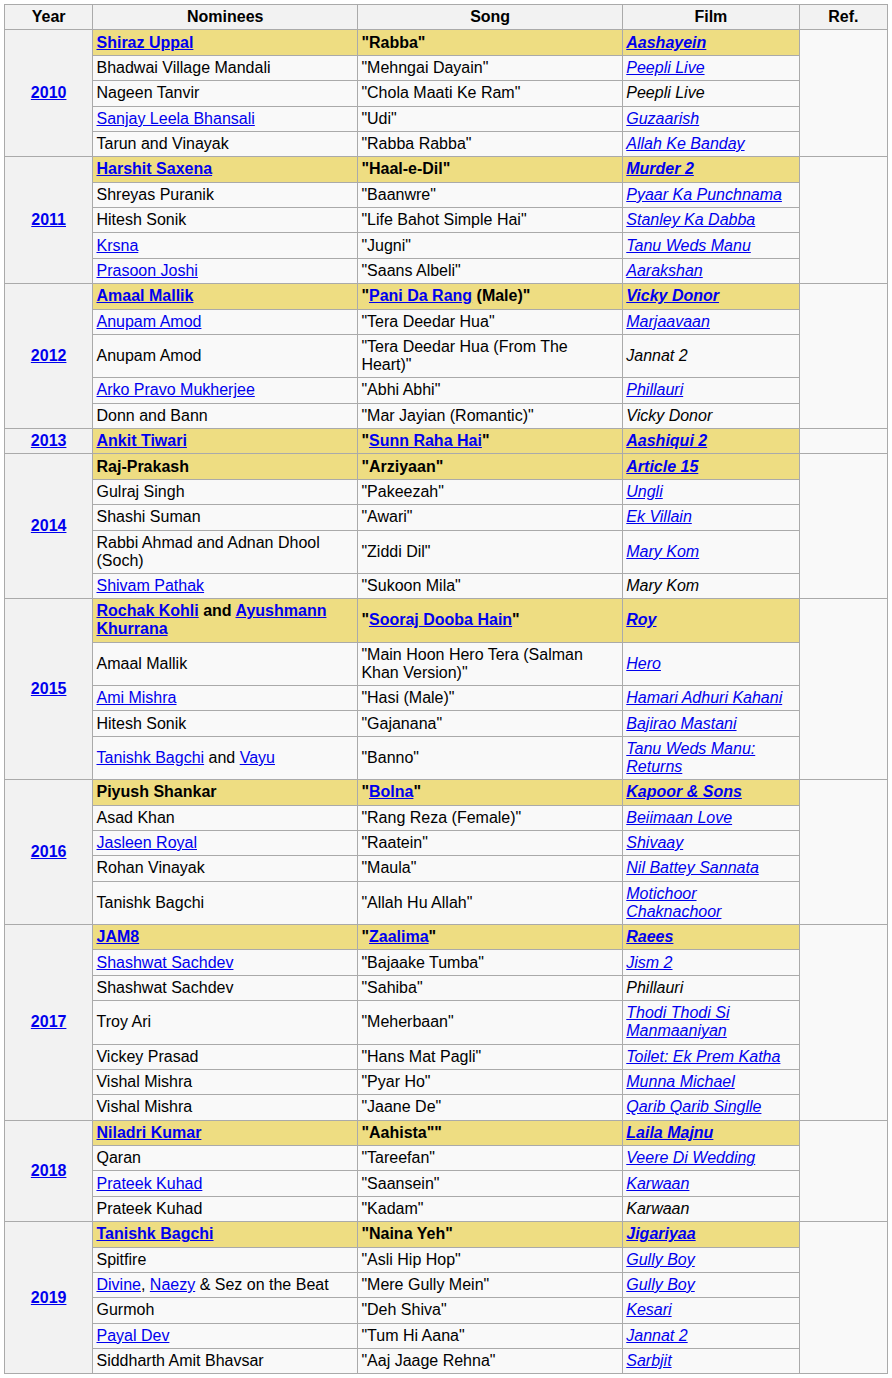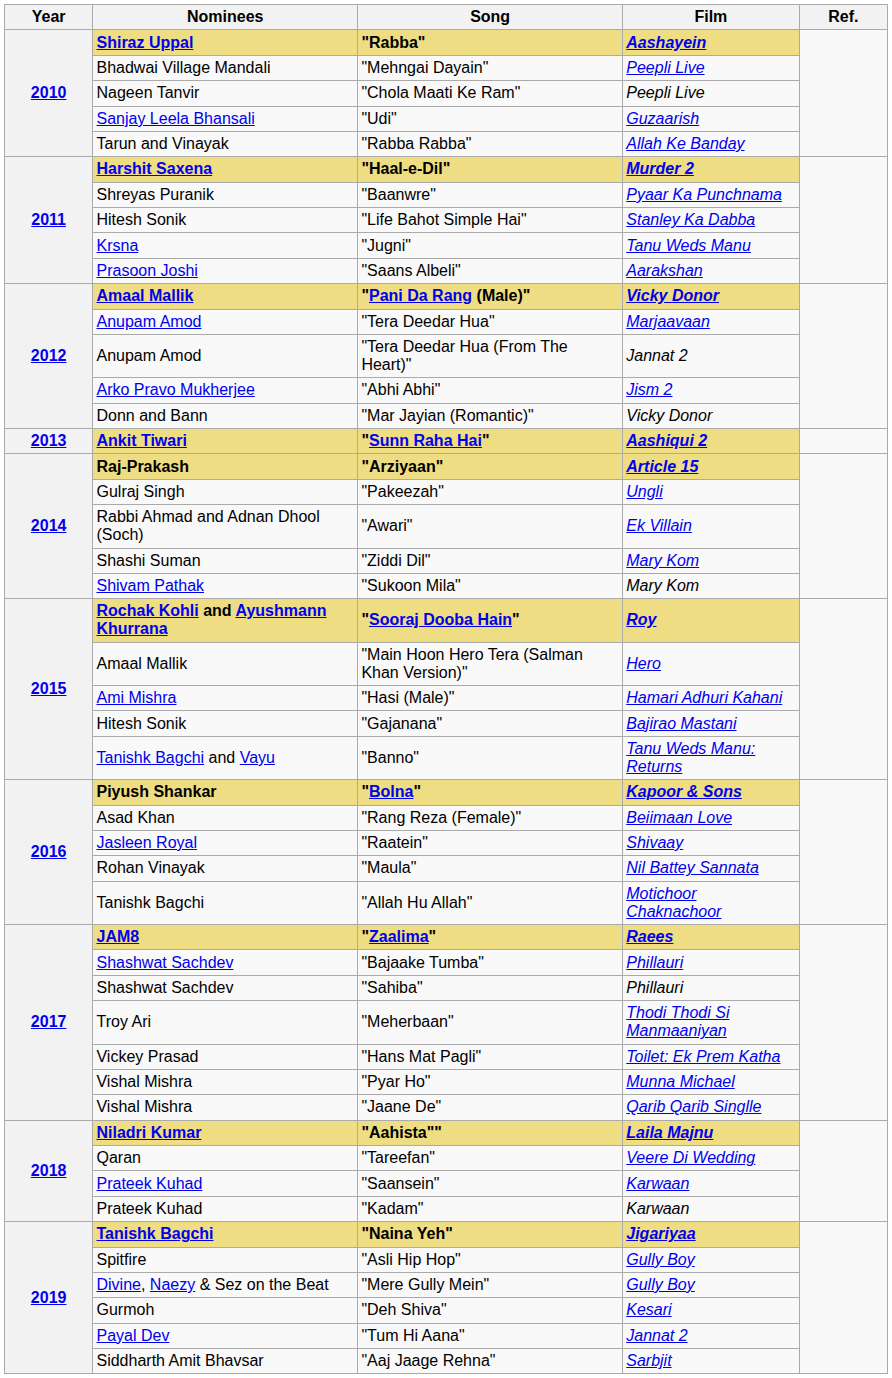 <table class="wikitable" style="width:100%">
 <tr bgcolor="#bebebe">
 <th style="width:10%">Year</th>
 <th style="width:30%">Nominees</th>
 <th style="width:30%">Song</th>
 <th style="width:20%">Film</th>
 <th style="width:10%">Ref.</th>
 </tr>
 <tr>
 <th scope="row" rowspan="5" style="text-align:center"><strong><a href='#'>2010<br></a></strong></th>
 <td style="background:#EEDD82"><strong><a href='#'>Shiraz Uppal</a></strong></td>
 <td style="background:#EEDD82"><strong>"Rabba"</strong></td>
 <td style="background:#EEDD82"><strong><em><a href='#'>Aashayein</a></em></strong></td>
 <td rowspan="5" style="text-align:center"></td>
 </tr>
 <tr>
 <td>Bhadwai Village Mandali</td>
 <td>"Mehngai Dayain"</td>
 <td><em><a href='#'>Peepli Live</a></em></td>
 </tr>
 <tr>
 <td>Nageen Tanvir</td>
 <td>"Chola Maati Ke Ram"</td>
 <td><em>Peepli Live</em></td>
 </tr>
 <tr>
 <td><a href='#'>Sanjay Leela Bhansali</a></td>
 <td>"Udi"</td>
 <td><em><a href='#'>Guzaarish</a></em></td>
 </tr>
 <tr>
 <td>Tarun and Vinayak</td>
 <td>"Rabba Rabba"</td>
 <td><em><a href='#'>Allah Ke Banday</a></em></td>
 </tr>
 <tr>
 <th scope="row" rowspan="5" style="text-align:center"><strong><a href='#'>2011<br></a></strong></th>
 <td style="background:#EEDD82"><strong><a href='#'>Harshit Saxena</a></strong></td>
 <td style="background:#EEDD82"><strong>"Haal-e-Dil"</strong></td>
 <td style="background:#EEDD82"><strong><em><a href='#'>Murder 2</a> </em></strong></td>
 <td rowspan="5" style="text-align:center"></td>
 </tr>
 <tr>
 <td>Shreyas Puranik</td>
 <td>"Baanwre"</td>
 <td><em><a href='#'>Pyaar Ka Punchnama</a></em></td>
 </tr>
 <tr>
 <td>Hitesh Sonik</td>
 <td>"Life Bahot Simple Hai"</td>
 <td><em><a href='#'>Stanley Ka Dabba</a></em></td>
 </tr>
 <tr>
 <td><a href='#'>Krsna</a></td>
 <td>"Jugni"</td>
 <td><em><a href='#'>Tanu Weds Manu</a></em></td>
 </tr>
 <tr>
 <td><a href='#'>Prasoon Joshi</a></td>
 <td>"Saans Albeli"</td>
 <td><em><a href='#'>Aarakshan</a></em></td>
 </tr>
 <tr>
 <th scope="row" rowspan="5" style="text-align:center"><strong><a href='#'>2012<br></a></strong></th>
 <td style="background:#EEDD82"><strong><a href='#'>Amaal Mallik</a></strong></td>
 <td style="background:#EEDD82"><strong>"<a href='#'>Pani Da Rang</a> (Male)"</strong></td>
 <td style="background:#EEDD82"><strong><em><a href='#'>Vicky Donor</a></em></strong></td>
 <td rowspan="5" style="text-align:center"></td>
 </tr>
 <tr>
 <td><a href='#'>Anupam Amod</a></td>
 <td>"Tera Deedar Hua"</td>
 <td><em><a href='#'>Marjaavaan</a></em></td>
 </tr>
 <tr>
 <td>Anupam Amod</td>
 <td>"Tera Deedar Hua (From The Heart)"</td>
 <td><em>Jannat 2</em></td>
 </tr>
 <tr>
 <td><a href='#'>Arko Pravo Mukherjee</a></td>
 <td>"Abhi Abhi"</td>
-<td><em><a href='#'>Phillauri</a></em></td>
+<td><em><a href='#'>Jism 2</a></em></td>
 </tr>
 <tr>
 <td>Donn and Bann</td>
 <td>"Mar Jayian (Romantic)"</td>
 <td><em>Vicky Donor</em></td>
 </tr>
 <tr>
 <th scope="row" style="text-align:center"><strong><a href='#'>2013<br></a></strong></th>
 <td style="background:#EEDD82"><strong><a href='#'>Ankit Tiwari</a> </strong></td>
 <td style="background:#EEDD82"><strong>"<a href='#'>Sunn Raha Hai</a>"</strong></td>
 <td style="background:#EEDD82"><strong><em><a href='#'>Aashiqui 2</a></em></strong></td>
 <td style="text-align:center"></td>
 </tr>
 <tr>
 <th scope="row" rowspan="5" style="text-align:center"><strong><a href='#'>2014<br></a></strong></th>
 <td style="background:#EEDD82"><strong>Raj-Prakash</strong></td>
 <td style="background:#EEDD82"><strong>"Arziyaan"</strong></td>
 <td style="background:#EEDD82"><strong><em><a href='#'>Article 15</a></em></strong></td>
 <td rowspan="5" style="text-align:center"></td>
 </tr>
 <tr>
 <td>Gulraj Singh</td>
 <td>"Pakeezah"</td>
 <td><em><a href='#'>Ungli</a></em></td>
 </tr>
 <tr>
-<td>Shashi Suman</td>
+<td>Rabbi Ahmad and Adnan Dhool (Soch)</td>
 <td>"Awari"</td>
 <td><em><a href='#'>Ek Villain</a></em></td>
 </tr>
 <tr>
-<td>Rabbi Ahmad and Adnan Dhool (Soch)</td>
+<td>Shashi Suman</td>
 <td>"Ziddi Dil"</td>
 <td><em><a href='#'>Mary Kom</a></em></td>
 </tr>
 <tr>
 <td><a href='#'>Shivam Pathak</a></td>
 <td>"Sukoon Mila"</td>
 <td><em>Mary Kom</em></td>
 </tr>
 <tr>
 <th scope="row" rowspan="5" style="text-align:center"><strong><a href='#'>2015<br></a></strong></th>
 <td style="background:#EEDD82"><strong><a href='#'>Rochak Kohli</a> and <a href='#'>Ayushmann Khurrana</a></strong></td>
 <td style="background:#EEDD82"><strong>"<a href='#'>Sooraj Dooba Hain</a>"</strong></td>
 <td style="background:#EEDD82"><strong><em><a href='#'>Roy</a></em></strong></td>
 <td rowspan="5" style="text-align:center"></td>
 </tr>
 <tr>
 <td>Amaal Mallik</td>
 <td>"Main Hoon Hero Tera (Salman Khan Version)"</td>
 <td><em><a href='#'>Hero</a></em></td>
 </tr>
 <tr>
 <td><a href='#'>Ami Mishra</a></td>
 <td>"Hasi (Male)"</td>
 <td><em><a href='#'>Hamari Adhuri Kahani</a></em></td>
 </tr>
 <tr>
 <td>Hitesh Sonik</td>
 <td>"Gajanana"</td>
 <td><em><a href='#'>Bajirao Mastani</a></em></td>
 </tr>
 <tr>
 <td><a href='#'>Tanishk Bagchi</a> and <a href='#'>Vayu</a></td>
 <td>"Banno"</td>
 <td><em><a href='#'>Tanu Weds Manu: Returns</a></em></td>
 </tr>
 <tr>
 <th scope="row" rowspan="5" style="text-align:center"><strong><a href='#'>2016<br></a></strong></th>
 <td style="background:#EEDD82"><strong>Piyush Shankar</strong></td>
 <td style="background:#EEDD82"><strong>"<a href='#'>Bolna</a>"</strong></td>
 <td style="background:#EEDD82"><strong><em><a href='#'>Kapoor & Sons</a></em></strong></td>
 <td rowspan="5" style="text-align:center"></td>
 </tr>
 <tr>
 <td>Asad Khan</td>
 <td>"Rang Reza (Female)"</td>
 <td><em><a href='#'>Beiimaan Love</a></em></td>
 </tr>
 <tr>
 <td><a href='#'>Jasleen Royal</a></td>
 <td>"Raatein"</td>
 <td><em><a href='#'>Shivaay</a></em></td>
 </tr>
 <tr>
 <td>Rohan Vinayak</td>
 <td>"Maula"</td>
 <td><em><a href='#'>Nil Battey Sannata</a></em></td>
 </tr>
 <tr>
 <td>Tanishk Bagchi</td>
 <td>"Allah Hu Allah"</td>
 <td><em><a href='#'>Motichoor Chaknachoor</a></em></td>
 </tr>
 <tr>
 <th scope="row" rowspan="7" style="text-align:center"><strong><a href='#'>2017<br></a></strong></th>
 <td style="background:#EEDD82"><strong><a href='#'>JAM8</a></strong></td>
 <td style="background:#EEDD82"><strong>"<a href='#'>Zaalima</a>"</strong></td>
 <td style="background:#EEDD82"><strong><em><a href='#'>Raees</a></em></strong></td>
 <td rowspan="7" style="text-align:center"></td>
 </tr>
 <tr>
 <td><a href='#'>Shashwat Sachdev</a></td>
 <td>"Bajaake Tumba"</td>
-<td><em><a href='#'>Jism 2</a></em></td>
+<td><em><a href='#'>Phillauri</a></em></td>
 </tr>
 <tr>
 <td>Shashwat Sachdev</td>
 <td>"Sahiba"</td>
 <td><em>Phillauri</em></td>
 </tr>
 <tr>
 <td>Troy Ari</td>
 <td>"Meherbaan"</td>
 <td><em><a href='#'>Thodi Thodi Si Manmaaniyan</a></em></td>
 </tr>
 <tr>
 <td>Vickey Prasad</td>
 <td>"Hans Mat Pagli"</td>
 <td><em><a href='#'>Toilet: Ek Prem Katha</a></em></td>
 </tr>
 <tr>
 <td>Vishal Mishra</td>
 <td>"Pyar Ho"</td>
 <td><em><a href='#'>Munna Michael</a></em></td>
 </tr>
 <tr>
 <td>Vishal Mishra</td>
 <td>"Jaane De"</td>
 <td><em><a href='#'>Qarib Qarib Singlle</a></em></td>
 </tr>
 <tr>
 <th scope="row" rowspan="4" style="text-align:center"><strong><a href='#'>2018<br></a></strong></th>
 <td style="background:#EEDD82"><strong><a href='#'>Niladri Kumar</a></strong></td>
 <td style="background:#EEDD82"><strong>"Aahista""</strong></td>
 <td style="background:#EEDD82"><strong><em><a href='#'>Laila Majnu</a></em></strong></td>
 <td rowspan="4" style="text-align:center"></td>
 </tr>
 <tr>
 <td>Qaran</td>
 <td>"Tareefan"</td>
 <td><em><a href='#'>Veere Di Wedding</a></em></td>
 </tr>
 <tr>
 <td><a href='#'>Prateek Kuhad</a></td>
 <td>"Saansein"</td>
 <td><em><a href='#'>Karwaan</a></em></td>
 </tr>
 <tr>
 <td>Prateek Kuhad</td>
 <td>"Kadam"</td>
 <td><em>Karwaan</em></td>
 </tr>
 <tr>
 <th scope="row" rowspan="6" style="text-align:center"><strong><a href='#'>2019<br></a></strong></th>
 <td style="background:#EEDD82"><strong><a href='#'>Tanishk Bagchi</a></strong></td>
 <td style="background:#EEDD82"><strong>"Naina Yeh"</strong></td>
 <td style="background:#EEDD82"><strong><em><a href='#'>Jigariyaa</a></em></strong></td>
 <td rowspan="6" style="text-align:center"></td>
 </tr>
 <tr>
 <td>Spitfire</td>
 <td>"Asli Hip Hop"</td>
 <td><em><a href='#'>Gully Boy</a></em></td>
 </tr>
 <tr>
 <td><a href='#'>Divine</a>, <a href='#'>Naezy</a> & Sez on the Beat</td>
 <td>"Mere Gully Mein"</td>
 <td><em><a href='#'>Gully Boy</a></em></td>
 </tr>
 <tr>
 <td>Gurmoh</td>
 <td>"Deh Shiva"</td>
 <td><em><a href='#'>Kesari</a></em></td>
 </tr>
 <tr>
 <td><a href='#'>Payal Dev</a></td>
 <td>"Tum Hi Aana"</td>
 <td><em><a href='#'>Jannat 2</a></em></td>
 </tr>
 <tr>
 <td>Siddharth Amit Bhavsar</td>
 <td>"Aaj Jaage Rehna"</td>
 <td><em><a href='#'>Sarbjit</a></em></td>
 </tr>
 </table>
